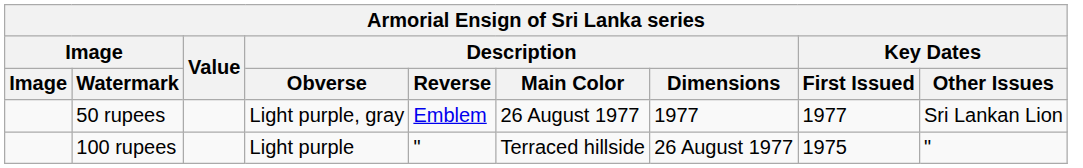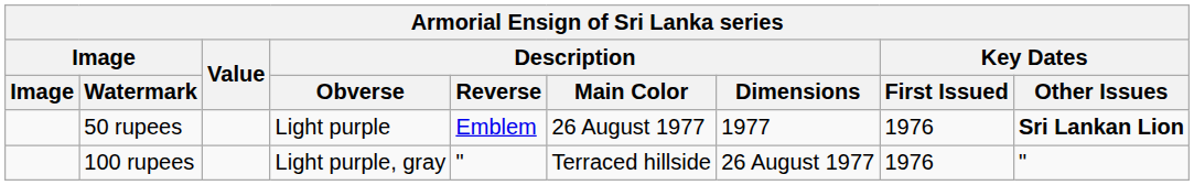 <table class="wikitable" style="font-size: 100%">
 <tr>
 <th colspan="10">Armorial Ensign of Sri Lanka series</th>
 </tr>
 <tr>
 <th colspan="2">Image</th>
 <th rowspan="2">Value</th>
 <th colspan="4">Description</th>
 <th colspan="2">Key Dates</th>
 </tr>
 <tr>
 <th>Image</th>
 <th>Watermark</th>
 <th>Obverse</th>
 <th>Reverse</th>
 <th>Main Color</th>
 <th>Dimensions</th>
 <th>First Issued</th>
 <th>Other Issues</th>
 </tr>
 <tr>
 <td></td>
 <td>50 rupees</td>
 <td></td>
-<td>Light purple, gray</td>
+<td>Light purple</td>
 <td><a href='#'>Emblem</a></td>
 <td>26 August 1977</td>
 <td>1977</td>
-<td>1977</td>
-<td>Sri Lankan Lion</td>
+<td>1976</td>
+<td><strong>Sri Lankan Lion</strong></td>
 </tr>
 <tr>
 <td></td>
 <td>100 rupees</td>
 <td></td>
-<td>Light purple</td>
+<td>Light purple, gray</td>
 <td>"</td>
 <td>Terraced hillside</td>
 <td>26 August 1977</td>
-<td>1975</td>
+<td>1976</td>
 <td>"</td>
 </tr>
 </table>
